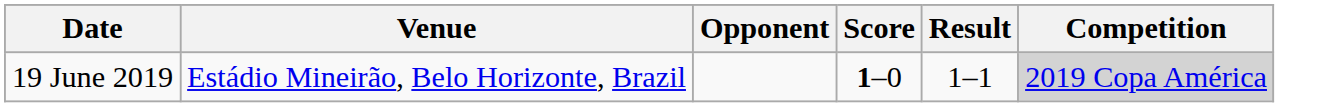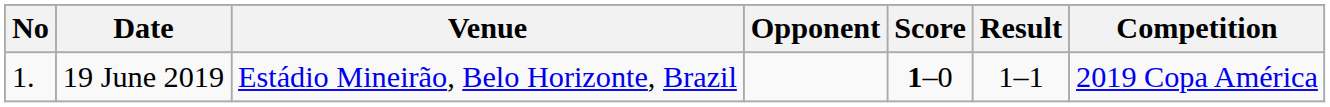 <table class="wikitable" style="font-size:100%;">
 <tr>
+<th>No</th>
 <th>Date</th>
 <th>Venue</th>
 <th>Opponent</th>
 <th>Score</th>
 <th>Result</th>
 <th>Competition</th>
 </tr>
 <tr>
+<td>1.</td>
 <td>19 June 2019</td>
 <td><a href='#'>Estádio Mineirão</a>, <a href='#'>Belo Horizonte</a>, <a href='#'>Brazil</a></td>
 <td></td>
 <td align=center><strong>1</strong>–0</td>
 <td align=center>1–1</td>
-<td style="background: lightgrey;"><a href='#'>2019 Copa América</a></td>
+<td><a href='#'>2019 Copa América</a></td>
 </tr>
 </table>
